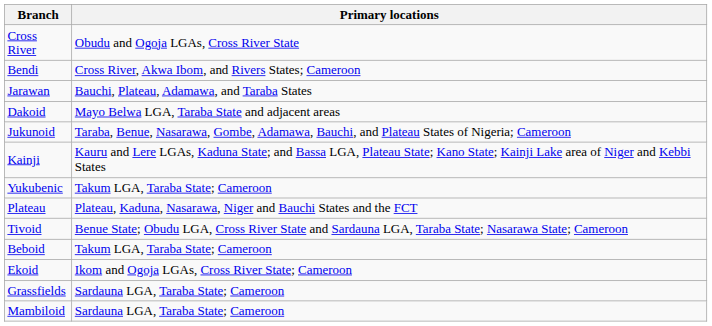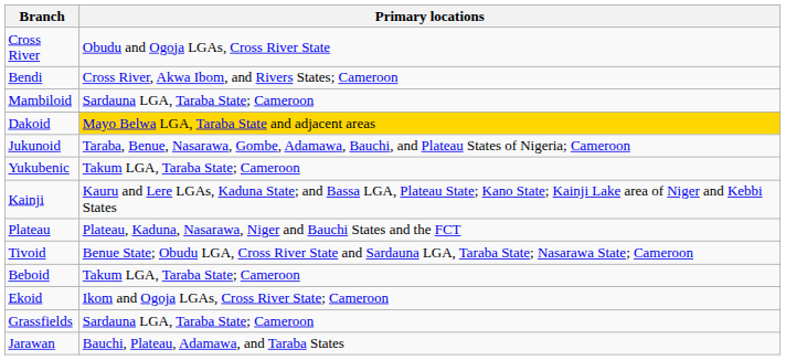 <table class="wikitable">
 <tr>
 <th>Branch</th>
 <th>Primary locations</th>
 </tr>
 <tr>
 <td><a href='#'>Cross River</a></td>
 <td><a href='#'>Obudu</a> and <a href='#'>Ogoja</a> LGAs, <a href='#'>Cross River State</a></td>
 </tr>
 <tr>
 <td><a href='#'>Bendi</a></td>
 <td><a href='#'>Cross River</a>, <a href='#'>Akwa Ibom</a>, and <a href='#'>Rivers</a> States; <a href='#'>Cameroon</a></td>
 </tr>
 <tr>
-<td><a href='#'>Jarawan</a></td>
-<td><a href='#'>Bauchi</a>, <a href='#'>Plateau</a>, <a href='#'>Adamawa</a>, and <a href='#'>Taraba</a> States</td>
+<td><a href='#'>Mambiloid</a></td>
+<td><a href='#'>Sardauna</a> LGA, <a href='#'>Taraba State</a>; <a href='#'>Cameroon</a></td>
 </tr>
 <tr>
 <td><a href='#'>Dakoid</a></td>
-<td><a href='#'>Mayo Belwa</a> LGA, <a href='#'>Taraba State</a> and adjacent areas</td>
+<td style="background: gold;"><a href='#'>Mayo Belwa</a> LGA, <a href='#'>Taraba State</a> and adjacent areas</td>
 </tr>
 <tr>
 <td><a href='#'>Jukunoid</a></td>
 <td><a href='#'>Taraba</a>, <a href='#'>Benue</a>, <a href='#'>Nasarawa</a>, <a href='#'>Gombe</a>, <a href='#'>Adamawa</a>, <a href='#'>Bauchi</a>, and <a href='#'>Plateau</a> States of Nigeria; <a href='#'>Cameroon</a></td>
 </tr>
 <tr>
+<td><a href='#'>Yukubenic</a></td>
+<td><a href='#'>Takum</a> LGA, <a href='#'>Taraba State</a>; <a href='#'>Cameroon</a></td>
+</tr>
+<tr>
 <td><a href='#'>Kainji</a></td>
 <td><a href='#'>Kauru</a> and <a href='#'>Lere</a> LGAs, <a href='#'>Kaduna State</a>; and <a href='#'>Bassa</a> LGA, <a href='#'>Plateau State</a>; <a href='#'>Kano State</a>; <a href='#'>Kainji Lake</a> area of <a href='#'>Niger</a> and <a href='#'>Kebbi</a> States</td>
-</tr>
-<tr>
-<td><a href='#'>Yukubenic</a></td>
-<td><a href='#'>Takum</a> LGA, <a href='#'>Taraba State</a>; <a href='#'>Cameroon</a></td>
 </tr>
 <tr>
 <td><a href='#'>Plateau</a></td>
 <td><a href='#'>Plateau</a>, <a href='#'>Kaduna</a>, <a href='#'>Nasarawa</a>, <a href='#'>Niger</a> and <a href='#'>Bauchi</a> States and the <a href='#'>FCT</a></td>
 </tr>
 <tr>
 <td><a href='#'>Tivoid</a></td>
 <td><a href='#'>Benue State</a>; <a href='#'>Obudu</a> LGA, <a href='#'>Cross River State</a> and <a href='#'>Sardauna</a> LGA, <a href='#'>Taraba State</a>; <a href='#'>Nasarawa State</a>; <a href='#'>Cameroon</a></td>
 </tr>
 <tr>
 <td><a href='#'>Beboid</a></td>
 <td><a href='#'>Takum</a> LGA, <a href='#'>Taraba State</a>; <a href='#'>Cameroon</a></td>
 </tr>
 <tr>
 <td><a href='#'>Ekoid</a></td>
 <td><a href='#'>Ikom</a> and <a href='#'>Ogoja</a> LGAs, <a href='#'>Cross River State</a>; <a href='#'>Cameroon</a></td>
 </tr>
 <tr>
 <td><a href='#'>Grassfields</a></td>
 <td><a href='#'>Sardauna</a> LGA, <a href='#'>Taraba State</a>; <a href='#'>Cameroon</a></td>
 </tr>
 <tr>
-<td><a href='#'>Mambiloid</a></td>
-<td><a href='#'>Sardauna</a> LGA, <a href='#'>Taraba State</a>; <a href='#'>Cameroon</a></td>
+<td><a href='#'>Jarawan</a></td>
+<td><a href='#'>Bauchi</a>, <a href='#'>Plateau</a>, <a href='#'>Adamawa</a>, and <a href='#'>Taraba</a> States</td>
 </tr>
 </table>
